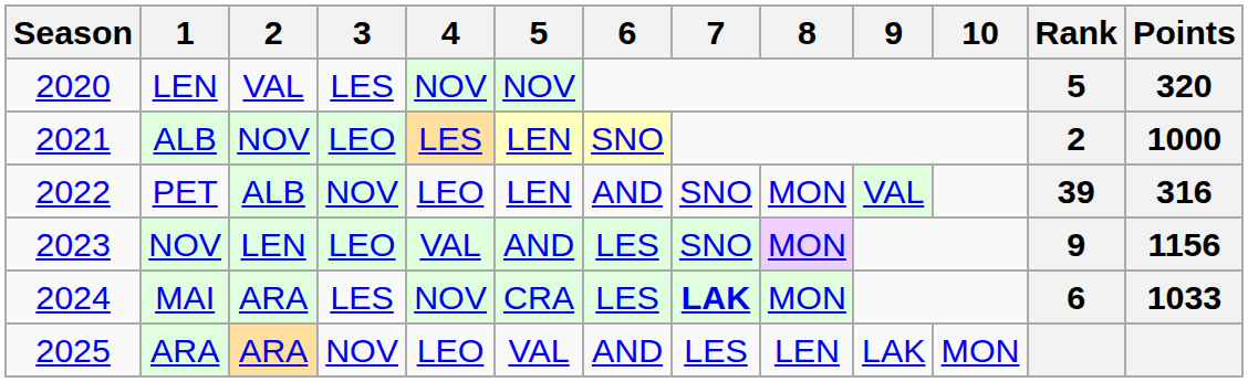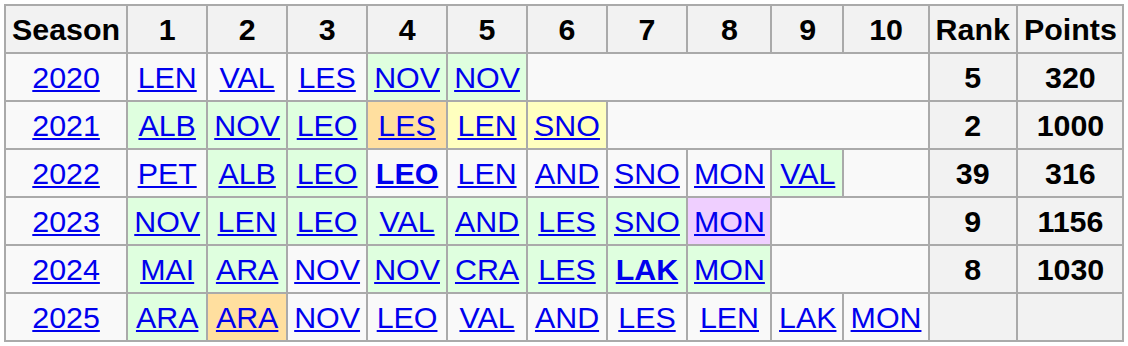 <table class="wikitable" style="text-align:center; font-size:95%">
 <tr>
 <th>Season</th>
 <th>1</th>
 <th>2</th>
 <th>3</th>
 <th>4</th>
 <th>5</th>
 <th>6</th>
 <th>7</th>
 <th>8</th>
 <th>9</th>
 <th>10</th>
 <th>Rank</th>
 <th>Points</th>
 </tr>
 <tr>
 <td><a href='#'>2020</a></td>
 <td><a href='#'>LEN</a><br></td>
 <td><a href='#'>VAL</a><br></td>
 <td><a href='#'>LES</a><br></td>
 <td bgcolor="#dfffdf"><a href='#'>NOV</a><br></td>
 <td bgcolor="#dfffdf"><a href='#'>NOV</a><br></td>
 <td colspan=5></td>
 <th>5</th>
 <th>320</th>
 </tr>
 <tr>
 <td><a href='#'>2021</a></td>
 <td bgcolor="#dfffdf"><a href='#'>ALB</a><br></td>
 <td bgcolor="#dfffdf"><a href='#'>NOV</a><br></td>
 <td bgcolor="#dfffdf"><a href='#'>LEO</a><br></td>
 <td bgcolor="#ffdf9f"><a href='#'>LES</a><br></td>
 <td bgcolor="#ffffbf"><a href='#'>LEN</a><br></td>
 <td bgcolor="#ffffbf"><a href='#'>SNO</a><br></td>
 <td colspan=4></td>
 <th><strong>2</strong></th>
 <th>1000</th>
 </tr>
 <tr>
 <td><a href='#'>2022</a></td>
 <td><a href='#'>PET</a><br></td>
 <td bgcolor="#dfffdf"><a href='#'>ALB</a><br></td>
-<td bgcolor="#dfffdf"><a href='#'>NOV</a><br></td>
-<td><a href='#'>LEO</a><br></td>
+<td bgcolor="#dfffdf"><a href='#'>LEO</a><br></td>
+<td><strong><a href='#'>LEO</a><br></strong></td>
 <td><a href='#'>LEN</a><br></td>
 <td><a href='#'>AND</a><br></td>
 <td><a href='#'>SNO</a><br></td>
 <td><a href='#'>MON</a><br></td>
 <td bgcolor="#dfffdf"><a href='#'>VAL</a><br></td>
 <td></td>
 <th>39</th>
 <th>316</th>
 </tr>
 <tr>
 <td><a href='#'>2023</a></td>
 <td bgcolor="#dfffdf"><a href='#'>NOV</a><br></td>
 <td bgcolor="#dfffdf"><a href='#'>LEN</a><br></td>
 <td bgcolor="#dfffdf"><a href='#'>LEO</a><br></td>
 <td bgcolor="#dfffdf"><a href='#'>VAL</a><br></td>
 <td bgcolor="#dfffdf"><a href='#'>AND</a><br></td>
 <td bgcolor="#dfffdf"><a href='#'>LES</a><br></td>
 <td bgcolor="#dfffdf"><a href='#'>SNO</a><br></td>
 <td bgcolor="#efcfff"><a href='#'>MON</a><br></td>
 <td colspan=2></td>
 <th>9</th>
 <th>1156</th>
 </tr>
 <tr>
 <td><a href='#'>2024</a></td>
 <td bgcolor="#dfffdf"><a href='#'>MAI</a><br></td>
 <td bgcolor="#dfffdf"><a href='#'>ARA</a><br></td>
-<td><a href='#'>LES</a><br></td>
+<td><a href='#'>NOV</a><br></td>
 <td bgcolor="#dfffdf"><a href='#'>NOV</a><br></td>
 <td bgcolor="#dfffdf"><a href='#'>CRA</a><br></td>
 <td bgcolor="#dfffdf"><a href='#'>LES</a><br></td>
 <td bgcolor="#dfffdf"><strong><a href='#'>LAK</a><br></strong></td>
 <td bgcolor="#dfffdf"><a href='#'>MON</a><br></td>
 <td colspan=2></td>
-<th>6</th>
-<th>1033</th>
+<th>8</th>
+<th>1030</th>
 </tr>
 <tr>
 <td><a href='#'>2025</a></td>
 <td bgcolor="#dfffdf"><a href='#'>ARA</a><br></td>
 <td bgcolor="#ffdf9f"><a href='#'>ARA</a><br></td>
 <td><a href='#'>NOV</a><br></td>
 <td><a href='#'>LEO</a><br></td>
 <td><a href='#'>VAL</a><br></td>
 <td><a href='#'>AND</a><br></td>
 <td><a href='#'>LES</a><br></td>
 <td><a href='#'>LEN</a><br></td>
 <td><a href='#'>LAK</a><br></td>
 <td><a href='#'>MON</a><br></td>
 <th></th>
 <th></th>
 </tr>
 </table>
